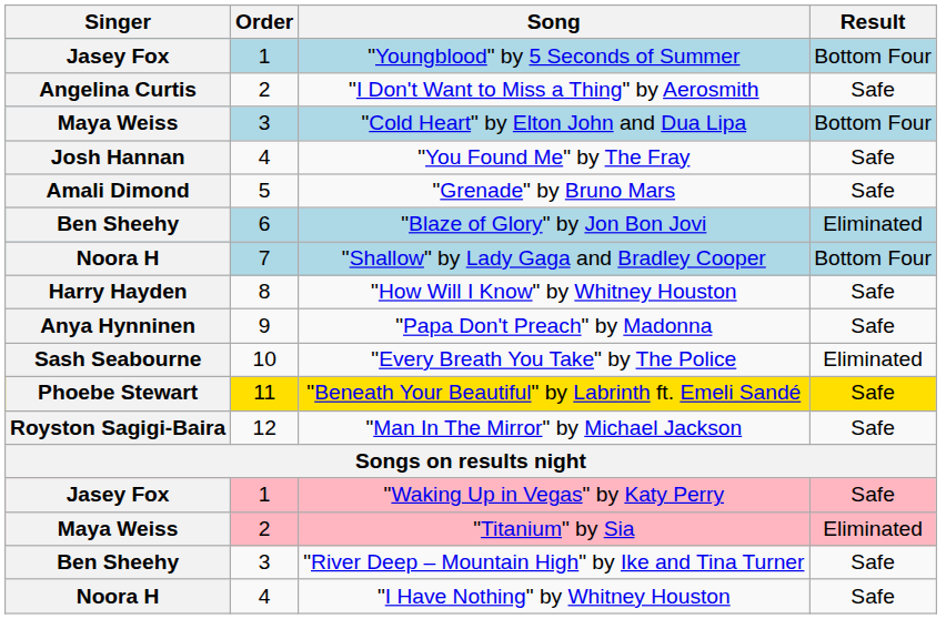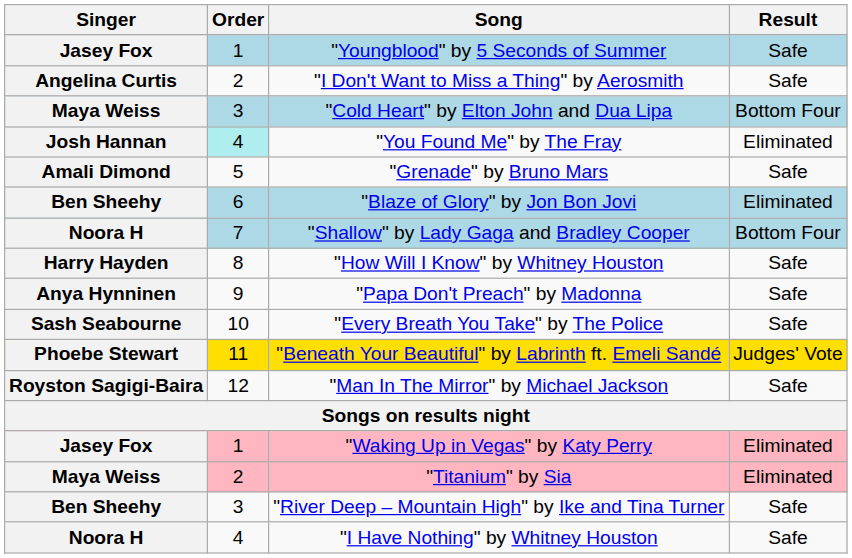 <table class="wikitable plainrowheaders" style="text-align:center;">
 <tr>
 <th scope="col">Singer</th>
 <th scope="col">Order</th>
 <th scope="col">Song</th>
 <th scope="col">Result</th>
 </tr>
 <tr style="background-color:lightblue"|>
 <th>Jasey Fox</th>
 <td>1</td>
 <td>"<a href='#'>Youngblood</a>" by <a href='#'>5 Seconds of Summer</a></td>
-<td>Bottom Four</td>
+<td>Safe</td>
 </tr>
 <tr>
 <th>Angelina Curtis</th>
 <td>2</td>
 <td>"<a href='#'>I Don't Want to Miss a Thing</a>" by <a href='#'>Aerosmith</a></td>
 <td>Safe</td>
 </tr>
 <tr style="background-color:lightblue"|>
 <th>Maya Weiss</th>
 <td>3</td>
 <td>"<a href='#'>Cold Heart</a>" by <a href='#'>Elton John</a> and <a href='#'>Dua Lipa</a></td>
 <td>Bottom Four</td>
 </tr>
 <tr>
 <th>Josh Hannan</th>
-<td>4</td>
+<td style="background: paleturquoise;">4</td>
 <td>"<a href='#'>You Found Me</a>" by <a href='#'>The Fray</a></td>
-<td>Safe</td>
+<td>Eliminated</td>
 </tr>
 <tr>
 <th>Amali Dimond</th>
 <td>5</td>
 <td>"<a href='#'>Grenade</a>" by <a href='#'>Bruno Mars</a></td>
 <td>Safe</td>
 </tr>
 <tr style="background-color:lightblue"|>
 <th>Ben Sheehy</th>
 <td>6</td>
 <td>"<a href='#'>Blaze of Glory</a>" by <a href='#'>Jon Bon Jovi</a></td>
 <td>Eliminated</td>
 </tr>
 <tr style="background-color:lightblue"|>
 <th>Noora H</th>
 <td>7</td>
 <td>"<a href='#'>Shallow</a>" by <a href='#'>Lady Gaga</a> and <a href='#'>Bradley Cooper</a></td>
 <td>Bottom Four</td>
 </tr>
 <tr>
 <th>Harry Hayden</th>
 <td>8</td>
 <td>"<a href='#'>How Will I Know</a>" by <a href='#'>Whitney Houston</a></td>
 <td>Safe</td>
 </tr>
 <tr>
 <th>Anya Hynninen</th>
 <td>9</td>
 <td>"<a href='#'>Papa Don't Preach</a>" by <a href='#'>Madonna</a></td>
 <td>Safe</td>
 </tr>
 <tr>
 <th>Sash Seabourne</th>
 <td>10</td>
 <td>"<a href='#'>Every Breath You Take</a>" by <a href='#'>The Police</a></td>
-<td>Eliminated</td>
+<td>Safe</td>
 </tr>
 <tr style="background-color:#ffdf00">
 <th>Phoebe Stewart</th>
 <td>11</td>
 <td>"<a href='#'>Beneath Your Beautiful</a>" by <a href='#'>Labrinth</a> ft. <a href='#'>Emeli Sandé</a></td>
-<td>Safe</td>
+<td>Judges' Vote</td>
 </tr>
 <tr>
 <th>Royston Sagigi-Baira</th>
 <td>12</td>
 <td>"<a href='#'>Man In The Mirror</a>" by <a href='#'>Michael Jackson</a></td>
 <td>Safe</td>
 </tr>
 <tr>
 <th colspan="4">Songs on results night</th>
 </tr>
 <tr style="background-color:lightpink"|>
 <th>Jasey Fox</th>
 <td>1</td>
 <td>"<a href='#'>Waking Up in Vegas</a>" by <a href='#'>Katy Perry</a></td>
-<td>Safe</td>
+<td>Eliminated</td>
 </tr>
 <tr style="background-color:lightpink"|>
 <th>Maya Weiss</th>
 <td>2</td>
 <td>"<a href='#'>Titanium</a>" by <a href='#'>Sia</a></td>
 <td>Eliminated</td>
 </tr>
 <tr>
 <th>Ben Sheehy</th>
 <td>3</td>
 <td>"<a href='#'>River Deep – Mountain High</a>" by <a href='#'>Ike and Tina Turner</a></td>
 <td>Safe</td>
 </tr>
 <tr>
 <th>Noora H</th>
 <td>4</td>
 <td>"<a href='#'>I Have Nothing</a>" by <a href='#'>Whitney Houston</a></td>
 <td>Safe</td>
 </tr>
 </table>
